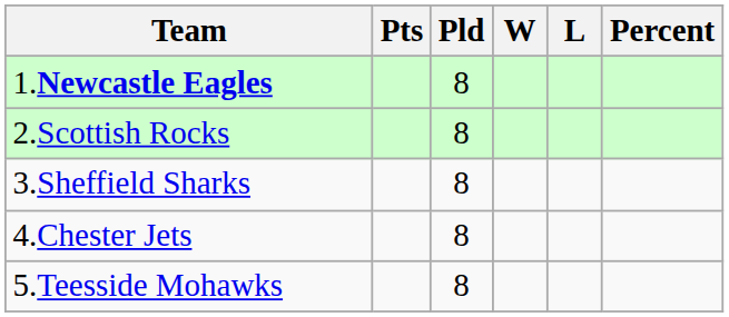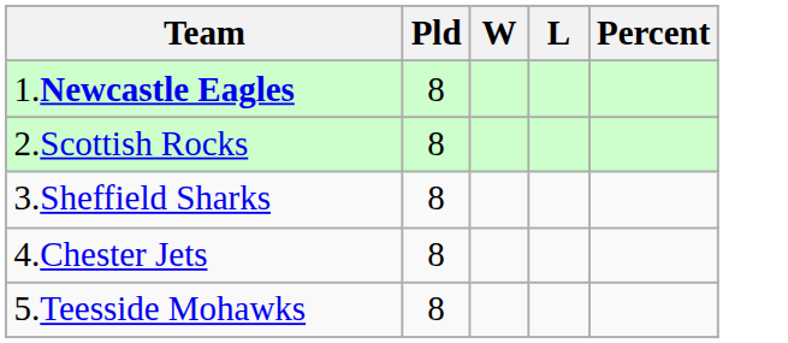 <table class="wikitable" style="text-align: center;">
 <tr>
 <th style="width:175px;">Team</th>
-<th style="width:20px;" abbr="Points">Pts</th>
 <th style="width:20px;" abbr="Played">Pld</th>
 <th style="width:20px;" abbr="Won">W</th>
 <th style="width:20px;" abbr="Lost">L</th>
 <th style="width:20px;" abbr="Percentage">Percent</th>
 </tr>
 <tr style="background:#cfc;">
 <td style="text-align:left;">1.<strong><a href='#'>Newcastle Eagles</a></strong></td>
-<td></td>
 <td>8</td>
 <td></td>
 <td></td>
 <td></td>
 </tr>
 <tr style="background:#cfc;">
 <td style="text-align:left;">2.<a href='#'>Scottish Rocks</a></td>
-<td></td>
 <td>8</td>
 <td></td>
 <td></td>
 <td></td>
 </tr>
 <tr>
 <td style="text-align:left;">3.<a href='#'>Sheffield Sharks</a></td>
-<td></td>
 <td>8</td>
 <td></td>
 <td></td>
 <td></td>
 </tr>
 <tr>
 <td style="text-align:left;">4.<a href='#'>Chester Jets</a></td>
-<td></td>
 <td>8</td>
 <td></td>
 <td></td>
 <td></td>
 </tr>
 <tr>
 <td style="text-align:left;">5.<a href='#'>Teesside Mohawks</a></td>
-<td></td>
 <td>8</td>
 <td></td>
 <td></td>
 <td></td>
 </tr>
 </table>
